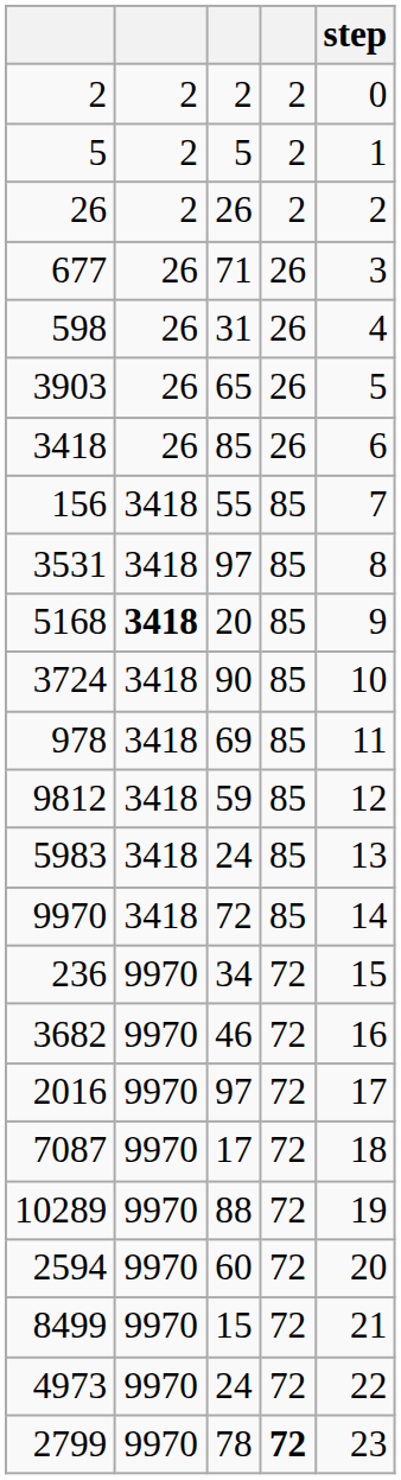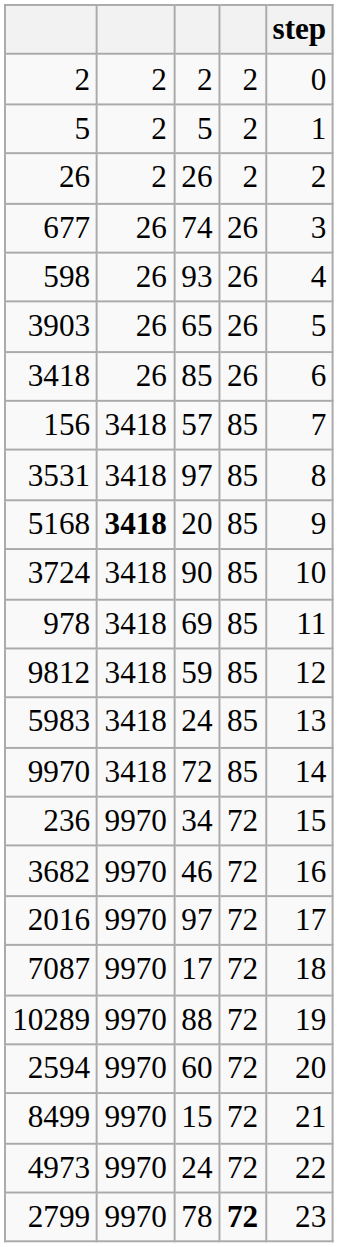 <table class="wikitable" style="text-align:right;">
 <tr>
 <th></th>
 <th></th>
 <th></th>
 <th></th>
 <th>step</th>
 </tr>
 <tr>
 <td>2</td>
 <td>2</td>
 <td>2</td>
 <td>2</td>
 <td>0</td>
 </tr>
 <tr>
 <td>5</td>
 <td>2</td>
 <td>5</td>
 <td>2</td>
 <td>1</td>
 </tr>
 <tr>
 <td>26</td>
 <td>2</td>
 <td>26</td>
 <td>2</td>
 <td>2</td>
 </tr>
 <tr>
 <td>677</td>
 <td>26</td>
-<td>71</td>
+<td>74</td>
 <td>26</td>
 <td>3</td>
 </tr>
 <tr>
 <td>598</td>
 <td>26</td>
-<td>31</td>
+<td>93</td>
 <td>26</td>
 <td>4</td>
 </tr>
 <tr>
 <td>3903</td>
 <td>26</td>
 <td>65</td>
 <td>26</td>
 <td>5</td>
 </tr>
 <tr>
 <td>3418</td>
 <td>26</td>
 <td>85</td>
 <td>26</td>
 <td>6</td>
 </tr>
 <tr>
 <td>156</td>
 <td>3418</td>
-<td>55</td>
+<td>57</td>
 <td>85</td>
 <td>7</td>
 </tr>
 <tr>
 <td>3531</td>
 <td>3418</td>
 <td>97</td>
 <td>85</td>
 <td>8</td>
 </tr>
 <tr>
 <td>5168</td>
 <td><strong>3418</strong></td>
 <td>20</td>
 <td>85</td>
 <td>9</td>
 </tr>
 <tr>
 <td>3724</td>
 <td>3418</td>
 <td>90</td>
 <td>85</td>
 <td>10</td>
 </tr>
 <tr>
 <td>978</td>
 <td>3418</td>
 <td>69</td>
 <td>85</td>
 <td>11</td>
 </tr>
 <tr>
 <td>9812</td>
 <td>3418</td>
 <td>59</td>
 <td>85</td>
 <td>12</td>
 </tr>
 <tr>
 <td>5983</td>
 <td>3418</td>
 <td>24</td>
 <td>85</td>
 <td>13</td>
 </tr>
 <tr>
 <td>9970</td>
 <td>3418</td>
 <td>72</td>
 <td>85</td>
 <td>14</td>
 </tr>
 <tr>
 <td>236</td>
 <td>9970</td>
 <td>34</td>
 <td>72</td>
 <td>15</td>
 </tr>
 <tr>
 <td>3682</td>
 <td>9970</td>
 <td>46</td>
 <td>72</td>
 <td>16</td>
 </tr>
 <tr>
 <td>2016</td>
 <td>9970</td>
 <td>97</td>
 <td>72</td>
 <td>17</td>
 </tr>
 <tr>
 <td>7087</td>
 <td>9970</td>
 <td>17</td>
 <td>72</td>
 <td>18</td>
 </tr>
 <tr>
 <td>10289</td>
 <td>9970</td>
 <td>88</td>
 <td>72</td>
 <td>19</td>
 </tr>
 <tr>
 <td>2594</td>
 <td>9970</td>
 <td>60</td>
 <td>72</td>
 <td>20</td>
 </tr>
 <tr>
 <td>8499</td>
 <td>9970</td>
 <td>15</td>
 <td>72</td>
 <td>21</td>
 </tr>
 <tr>
 <td>4973</td>
 <td>9970</td>
 <td>24</td>
 <td>72</td>
 <td>22</td>
 </tr>
 <tr>
 <td>2799</td>
 <td>9970</td>
 <td>78</td>
 <td><strong>72</strong></td>
 <td>23</td>
 </tr>
 </table>
